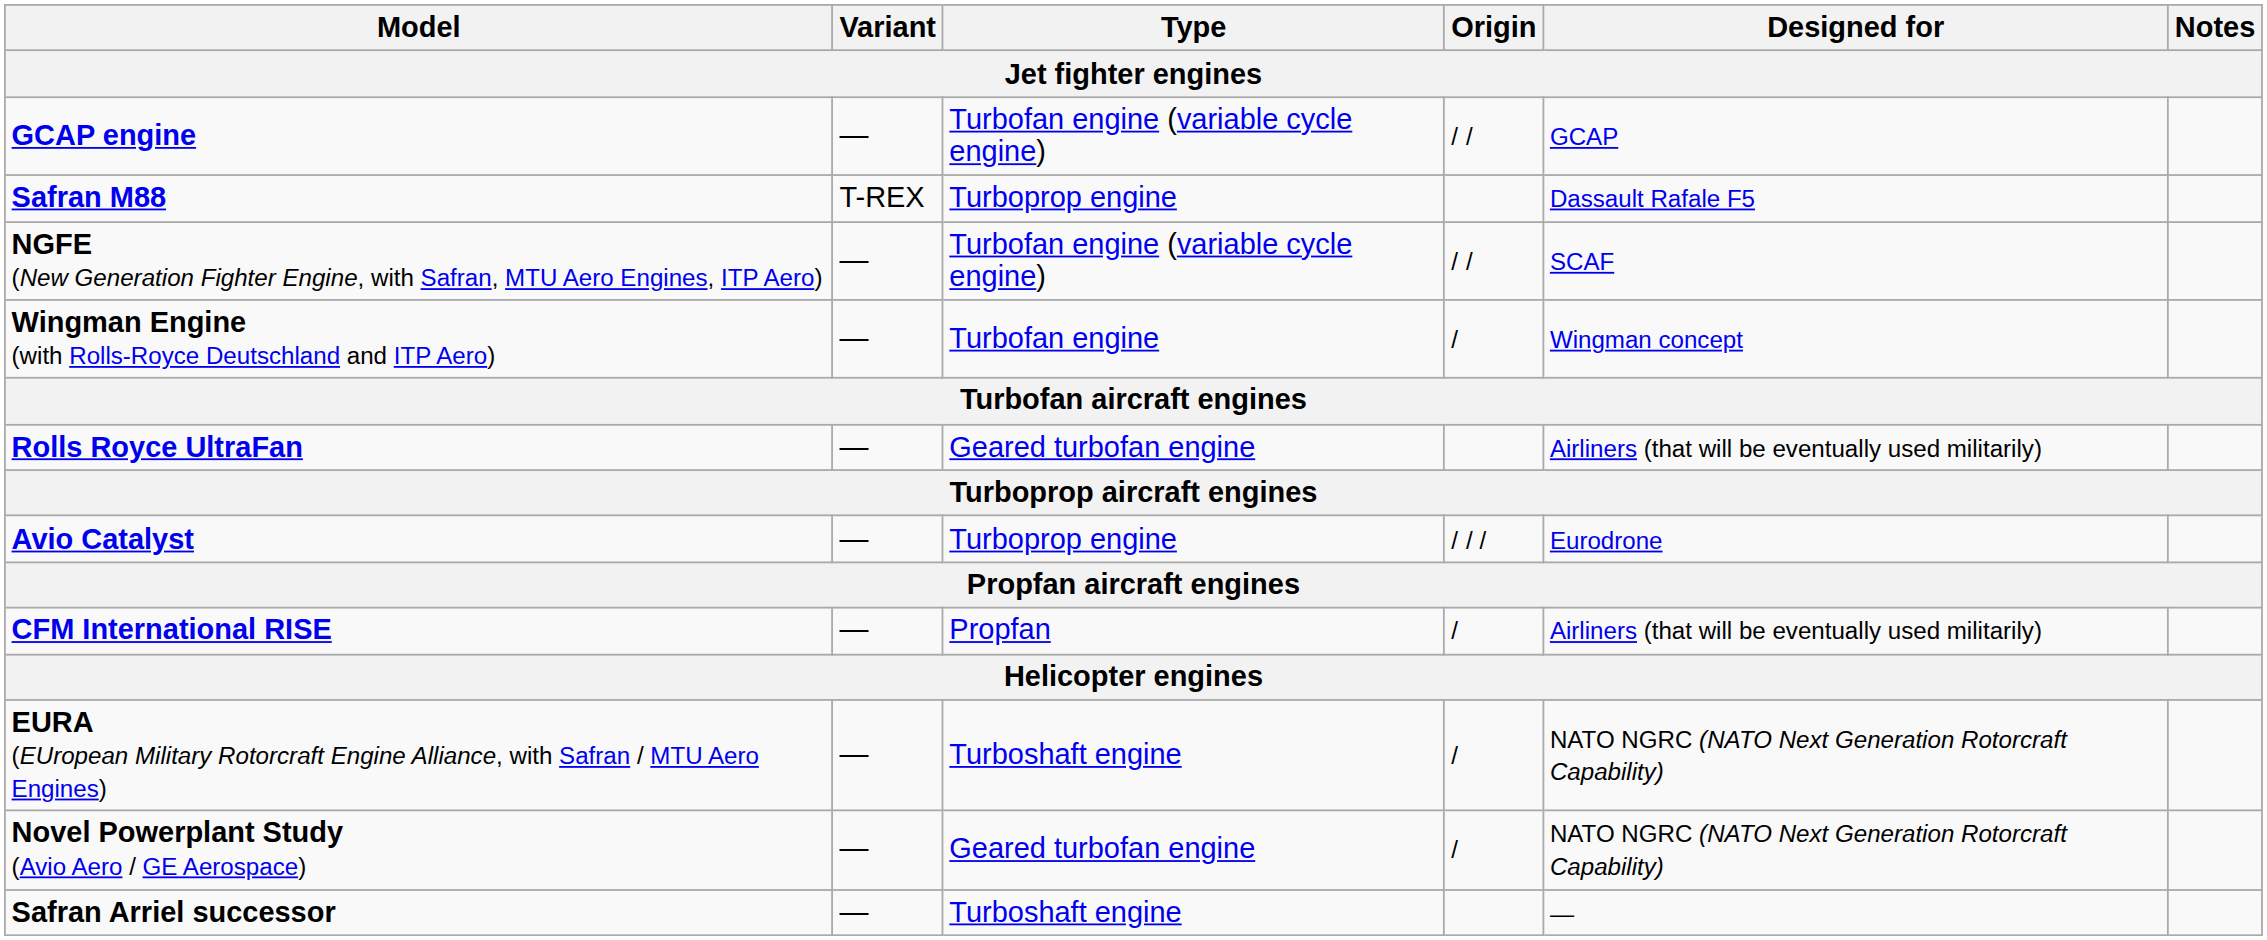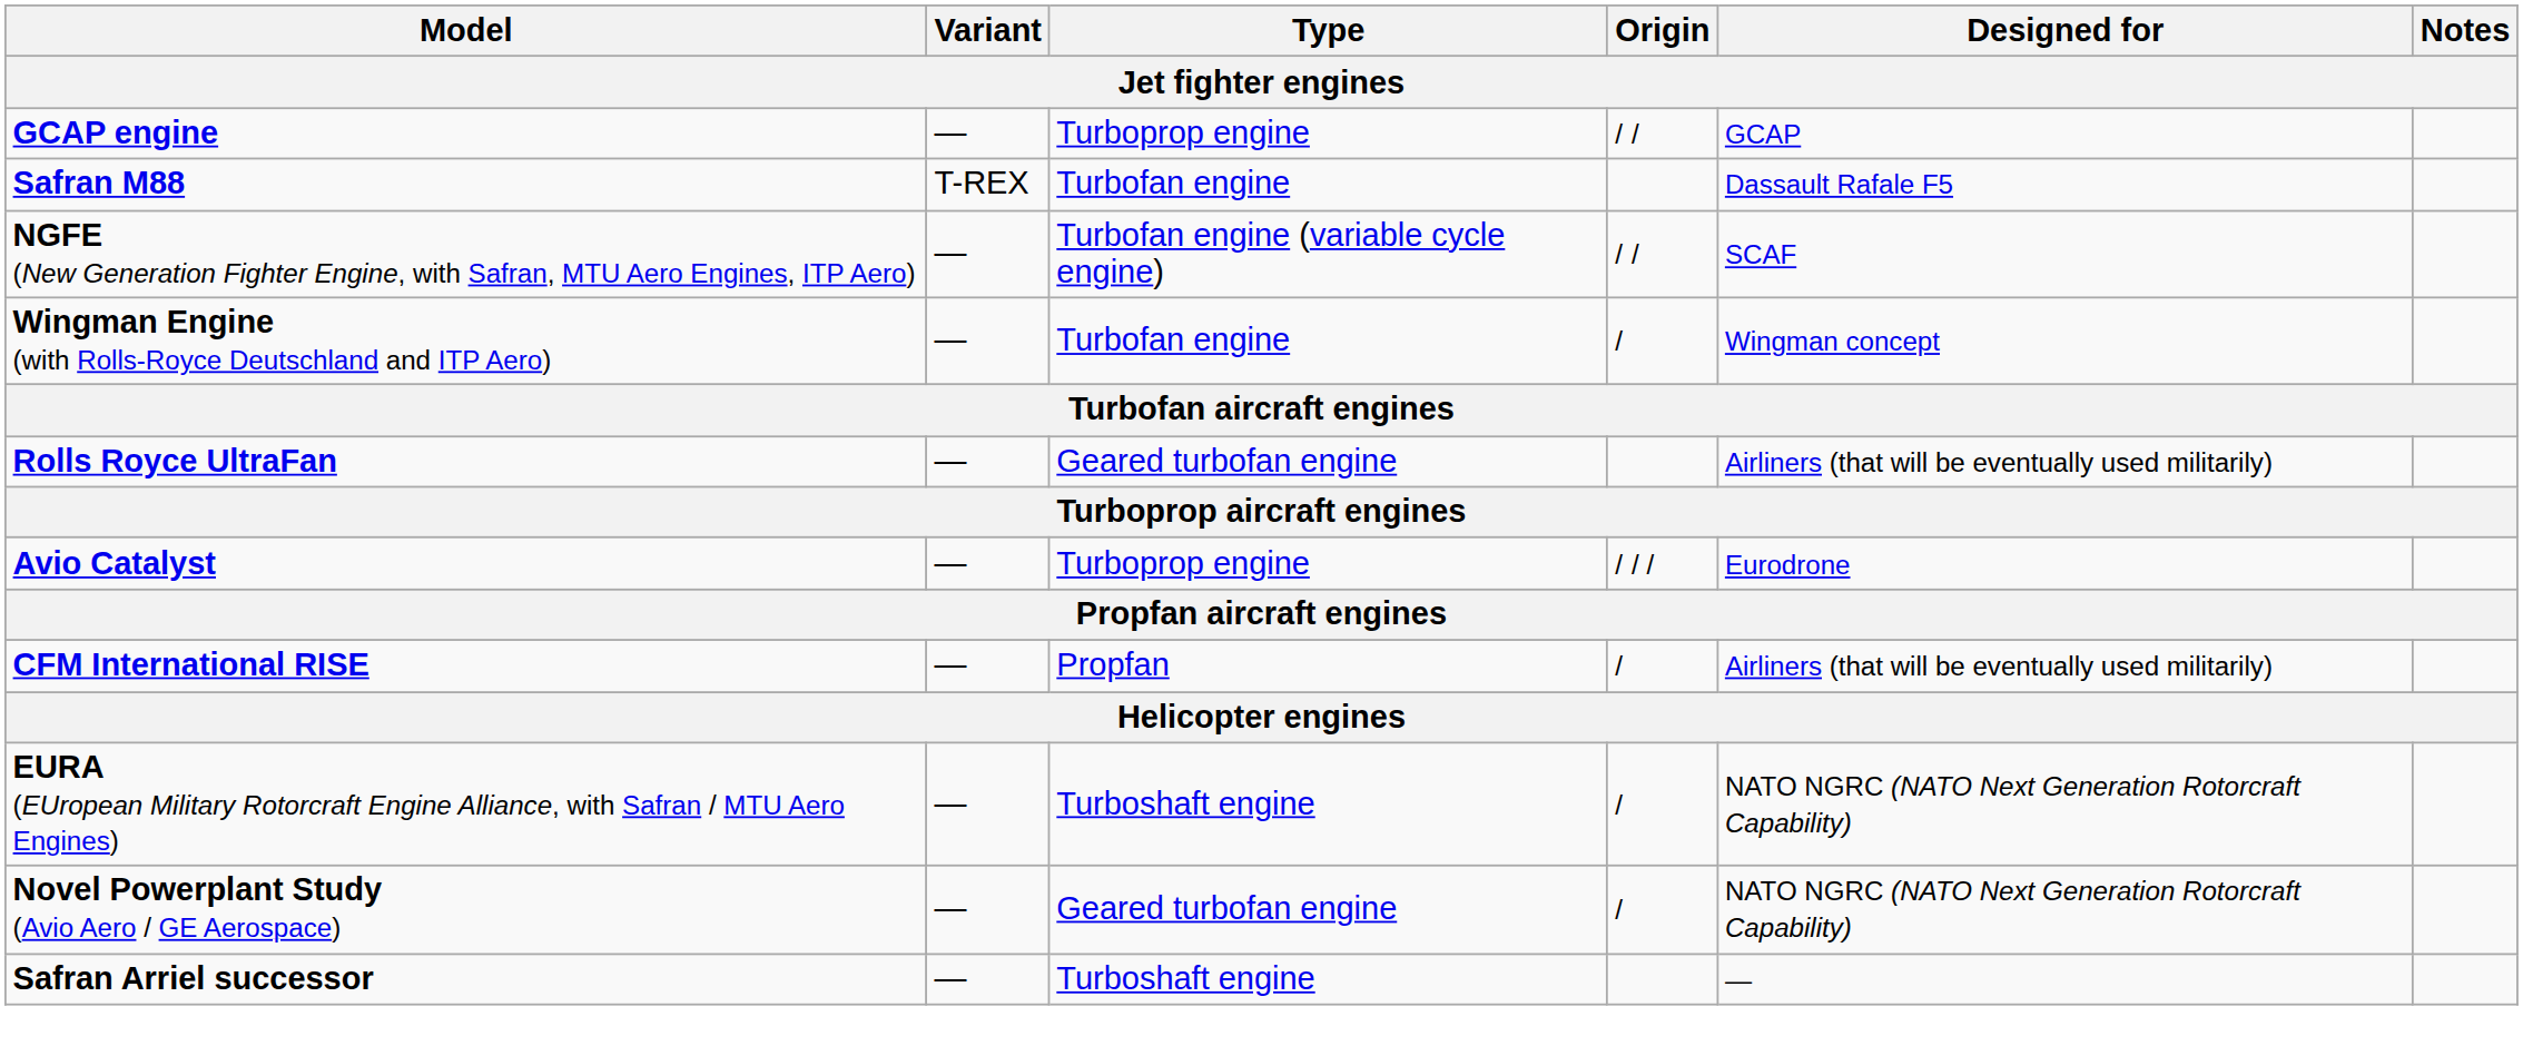 <table class="wikitable sortable">
 <tr>
 <th>Model</th>
 <th>Variant</th>
 <th>Type</th>
 <th>Origin</th>
 <th>Designed for</th>
 <th>Notes</th>
 </tr>
 <tr>
 <th colspan="6">Jet fighter engines</th>
 </tr>
 <tr>
 <td><strong><a href='#'>GCAP engine</a></strong></td>
 <td>—</td>
-<td><a href='#'>Turbofan engine</a> (<a href='#'>variable cycle engine</a>)</td>
+<td><a href='#'>Turboprop engine</a></td>
 <td><small> /</small> <small> /</small> <small></small></td>
 <td><a href='#'><small>GCAP</small></a></td>
 <td></td>
 </tr>
 <tr>
 <td><a href='#'><strong>Safran M88</strong></a></td>
 <td>T-REX</td>
-<td><a href='#'>Turboprop engine</a></td>
+<td><a href='#'>Turbofan engine</a></td>
 <td><small></small></td>
 <td><a href='#'><small>Dassault Rafale F5</small></a></td>
 <td></td>
 </tr>
 <tr>
 <td><strong>NGFE</strong><br><small>(<em>New Generation Fighter Engine</em>, with <a href='#'>Safran</a>, <a href='#'>MTU Aero Engines</a>, <a href='#'>ITP Aero</a>)</small></td>
 <td>—</td>
 <td><a href='#'>Turbofan engine</a> (<a href='#'>variable cycle engine</a>)</td>
 <td><small> /</small> <small> /</small> <small></small></td>
 <td><a href='#'><small>SCAF</small></a></td>
 <td></td>
 </tr>
 <tr>
 <td><strong>Wingman Engine</strong><br><small>(with <a href='#'>Rolls-Royce Deutschland</a> and <a href='#'>ITP Aero</a>)</small></td>
 <td>—</td>
 <td><a href='#'>Turbofan engine</a></td>
 <td><small> /</small> <small></small></td>
 <td><small><a href='#'>Wingman concept</a></small></td>
 <td></td>
 </tr>
 <tr>
 <th colspan="6">Turbofan aircraft engines</th>
 </tr>
 <tr>
 <td><strong><a href='#'>Rolls Royce UltraFan</a></strong></td>
 <td>—</td>
 <td><a href='#'>Geared turbofan engine</a></td>
 <td><small></small></td>
 <td><small><a href='#'>Airliners</a> (that will be eventually used militarily)</small></td>
 <td></td>
 </tr>
 <tr>
 <th colspan="6">Turboprop aircraft engines</th>
 </tr>
 <tr>
 <td><a href='#'><strong>Avio Catalyst</strong></a></td>
 <td>—</td>
 <td><a href='#'>Turboprop engine</a></td>
 <td><small> /</small> <small> /  /</small> <small></small></td>
 <td><small><a href='#'>Eurodrone</a></small></td>
 <td></td>
 </tr>
 <tr>
 <th colspan="6">Propfan aircraft engines</th>
 </tr>
 <tr>
 <td><strong><a href='#'>CFM International RISE</a></strong></td>
 <td>—</td>
 <td><a href='#'>Propfan</a></td>
 <td><small> /</small> <small></small></td>
 <td><small><a href='#'>Airliners</a> (that will be eventually used militarily)</small></td>
 <td></td>
 </tr>
 <tr>
 <th colspan="6">Helicopter engines</th>
 </tr>
 <tr>
 <td><strong>EURA</strong><br><small>(<em>EUropean Military Rotorcraft Engine Alliance</em>, with <a href='#'>Safran</a> / <a href='#'>MTU Aero Engines</a>)</small></td>
 <td>—</td>
 <td><a href='#'>Turboshaft engine</a></td>
 <td><small> / </small></td>
 <td><small>NATO NGRC <em>(NATO Next Generation Rotorcraft Capability)</em></small></td>
 <td></td>
 </tr>
 <tr>
 <td><strong>Novel Powerplant Study</strong><br><small>(<a href='#'>Avio Aero</a> / <a href='#'>GE Aerospace</a>)</small></td>
 <td>—</td>
 <td><a href='#'>Geared turbofan engine</a></td>
 <td><small> /</small> <small></small></td>
 <td><small>NATO NGRC <em>(NATO Next Generation Rotorcraft Capability)</em></small></td>
 <td></td>
 </tr>
 <tr>
 <td><strong>Safran Arriel successor</strong></td>
 <td>—</td>
 <td><a href='#'>Turboshaft engine</a></td>
 <td><small></small></td>
 <td><small>—</small></td>
 <td></td>
 </tr>
 </table>
